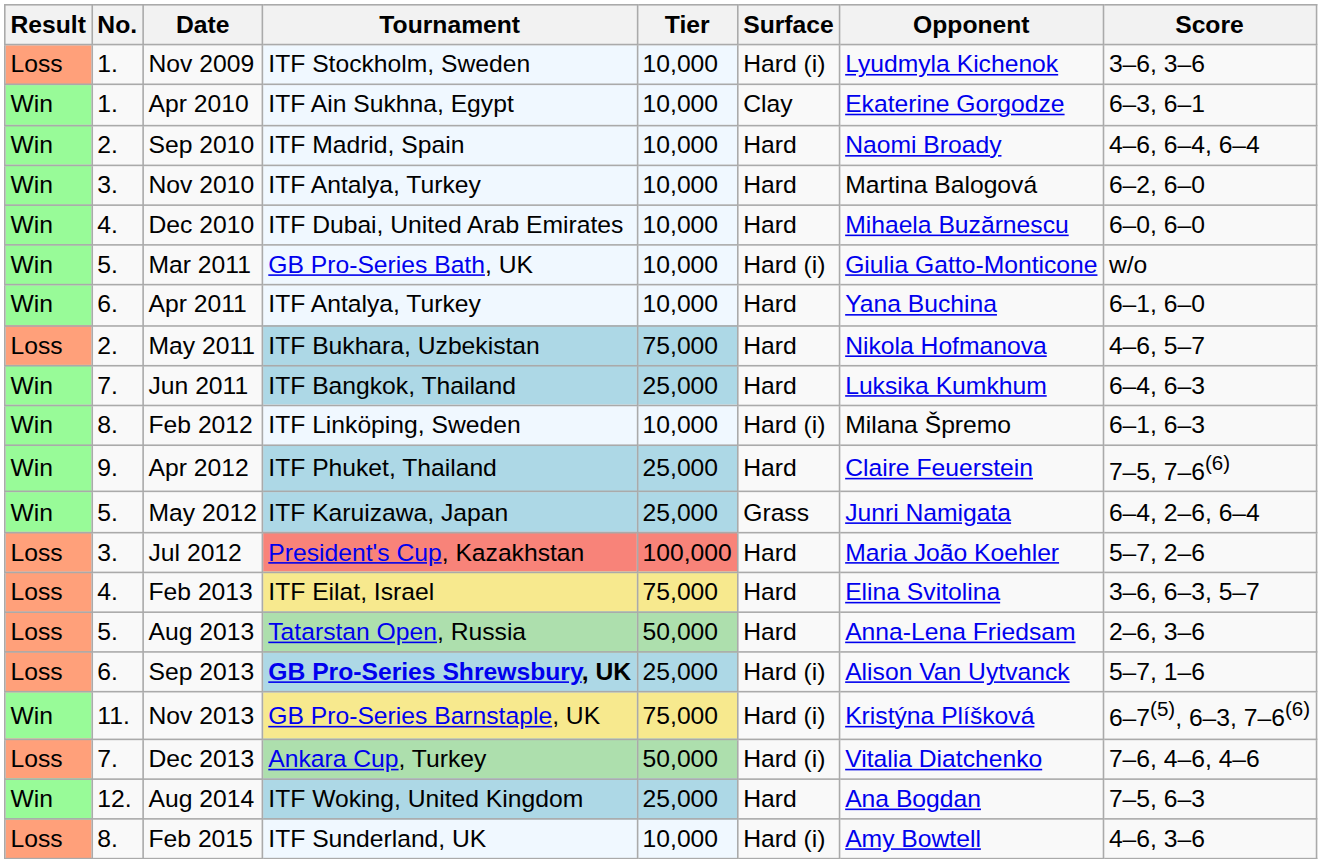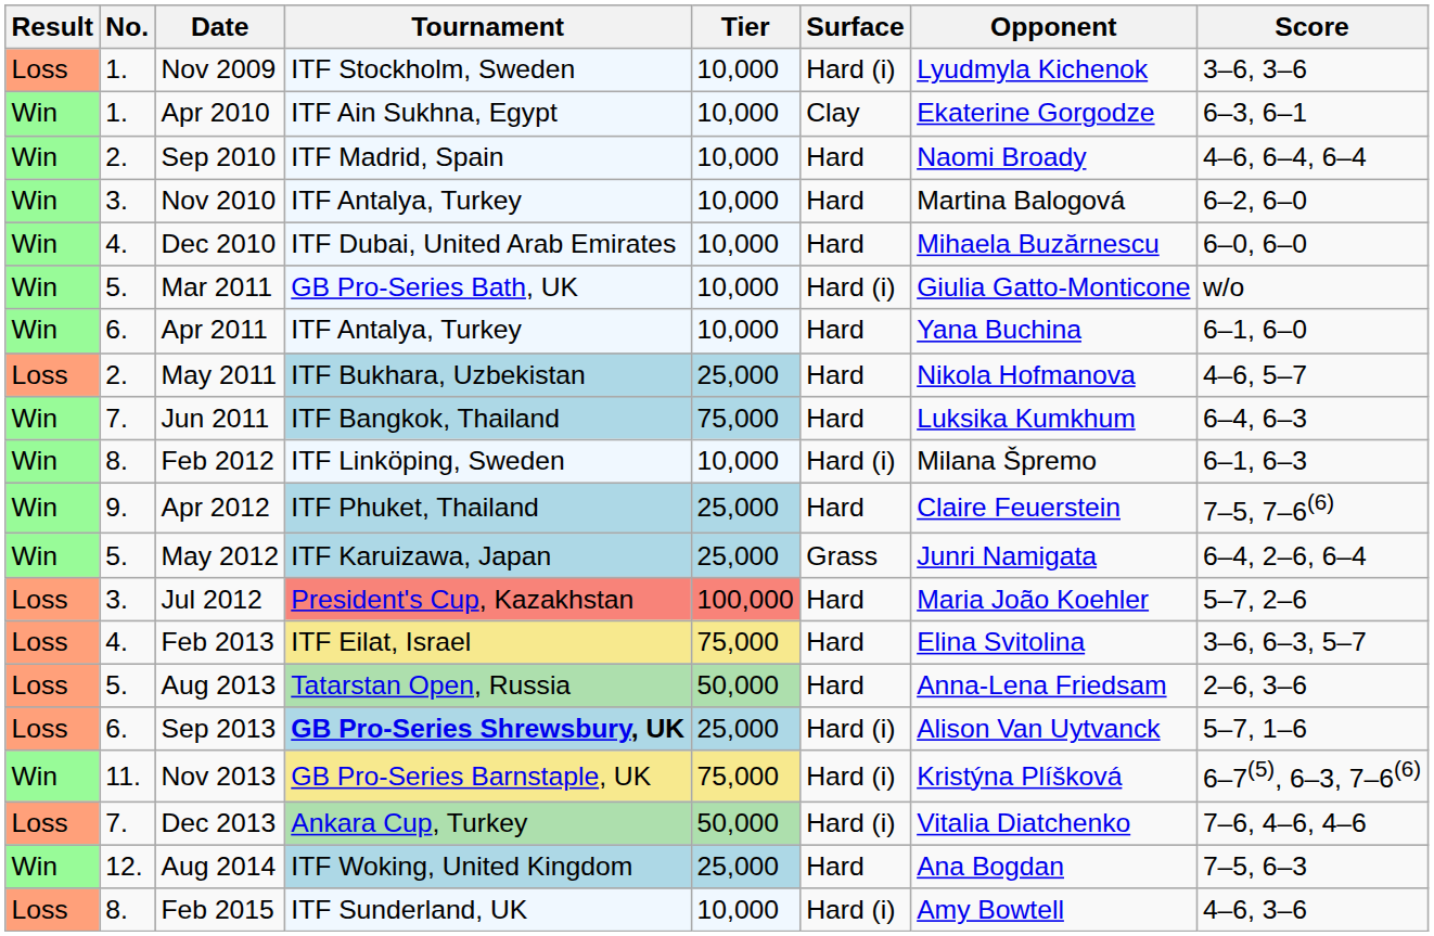 <table class="sortable wikitable" style="font-size:97%;">
 <tr>
 <th>Result</th>
 <th>No.</th>
 <th>Date</th>
 <th>Tournament</th>
 <th>Tier</th>
 <th>Surface</th>
 <th>Opponent</th>
 <th class="unsortable">Score</th>
 </tr>
 <tr>
 <td style="background:#ffa07a;">Loss</td>
 <td>1.</td>
 <td>Nov 2009</td>
 <td style="background:#f0f8ff;">ITF Stockholm, Sweden</td>
 <td style="background:#f0f8ff;">10,000</td>
 <td>Hard (i)</td>
 <td> <a href='#'>Lyudmyla Kichenok</a></td>
 <td>3–6, 3–6</td>
 </tr>
 <tr>
 <td style="background:#98fb98;">Win</td>
 <td>1.</td>
 <td>Apr 2010</td>
 <td style="background:#f0f8ff;">ITF Ain Sukhna, Egypt</td>
 <td style="background:#f0f8ff;">10,000</td>
 <td>Clay</td>
 <td> <a href='#'>Ekaterine Gorgodze</a></td>
 <td>6–3, 6–1</td>
 </tr>
 <tr>
 <td style="background:#98fb98;">Win</td>
 <td>2.</td>
 <td>Sep 2010</td>
 <td style="background:#f0f8ff;">ITF Madrid, Spain</td>
 <td style="background:#f0f8ff;">10,000</td>
 <td>Hard</td>
 <td> <a href='#'>Naomi Broady</a></td>
 <td>4–6, 6–4, 6–4</td>
 </tr>
 <tr>
 <td style="background:#98fb98;">Win</td>
 <td>3.</td>
 <td>Nov 2010</td>
 <td style="background:#f0f8ff;">ITF Antalya, Turkey</td>
 <td style="background:#f0f8ff;">10,000</td>
 <td>Hard</td>
 <td> Martina Balogová</td>
 <td>6–2, 6–0</td>
 </tr>
 <tr>
 <td style="background:#98fb98;">Win</td>
 <td>4.</td>
 <td>Dec 2010</td>
 <td style="background:#f0f8ff;">ITF Dubai, United Arab Emirates</td>
 <td style="background:#f0f8ff;">10,000</td>
 <td>Hard</td>
 <td> <a href='#'>Mihaela Buzărnescu</a></td>
 <td>6–0, 6–0</td>
 </tr>
 <tr>
 <td style="background:#98fb98;">Win</td>
 <td>5.</td>
 <td>Mar 2011</td>
 <td style="background:#f0f8ff;"><a href='#'>GB Pro-Series Bath</a>, UK</td>
 <td style="background:#f0f8ff;">10,000</td>
 <td>Hard (i)</td>
 <td> <a href='#'>Giulia Gatto-Monticone</a></td>
 <td>w/o</td>
 </tr>
 <tr>
 <td style="background:#98fb98;">Win</td>
 <td>6.</td>
 <td>Apr 2011</td>
 <td style="background:#f0f8ff;">ITF Antalya, Turkey</td>
 <td style="background:#f0f8ff;">10,000</td>
 <td>Hard</td>
 <td> <a href='#'>Yana Buchina</a></td>
 <td>6–1, 6–0</td>
 </tr>
 <tr>
 <td style="background:#ffa07a;">Loss</td>
 <td>2.</td>
 <td>May 2011</td>
 <td style="background:lightblue;">ITF Bukhara, Uzbekistan</td>
-<td style="background:lightblue;">75,000</td>
+<td style="background:lightblue;">25,000</td>
 <td>Hard</td>
 <td> <a href='#'>Nikola Hofmanova</a></td>
 <td>4–6, 5–7</td>
 </tr>
 <tr>
 <td style="background:#98fb98;">Win</td>
 <td>7.</td>
 <td>Jun 2011</td>
 <td style="background:lightblue;">ITF Bangkok, Thailand</td>
-<td style="background:lightblue;">25,000</td>
+<td style="background:lightblue;">75,000</td>
 <td>Hard</td>
 <td> <a href='#'>Luksika Kumkhum</a></td>
 <td>6–4, 6–3</td>
 </tr>
 <tr>
 <td style="background:#98fb98;">Win</td>
 <td>8.</td>
 <td>Feb 2012</td>
 <td style="background:#f0f8ff;">ITF Linköping, Sweden</td>
 <td style="background:#f0f8ff;">10,000</td>
 <td>Hard (i)</td>
 <td> Milana Špremo</td>
 <td>6–1, 6–3</td>
 </tr>
 <tr>
 <td style="background:#98fb98;">Win</td>
 <td>9.</td>
 <td>Apr 2012</td>
 <td style="background:lightblue;">ITF Phuket, Thailand</td>
 <td style="background:lightblue;">25,000</td>
 <td>Hard</td>
 <td> <a href='#'>Claire Feuerstein</a></td>
 <td>7–5, 7–6<sup>(6)</sup></td>
 </tr>
 <tr>
 <td style="background:#98fb98;">Win</td>
 <td>5.</td>
 <td>May 2012</td>
 <td style="background:lightblue;">ITF Karuizawa, Japan</td>
 <td style="background:lightblue;">25,000</td>
 <td>Grass</td>
 <td> <a href='#'>Junri Namigata</a></td>
 <td>6–4, 2–6, 6–4</td>
 </tr>
 <tr>
 <td style="background:#ffa07a;">Loss</td>
 <td>3.</td>
 <td>Jul 2012</td>
 <td style="background:#f88379;"><a href='#'>President's Cup</a>, Kazakhstan</td>
 <td style="background:#f88379;">100,000</td>
 <td>Hard</td>
 <td> <a href='#'>Maria João Koehler</a></td>
 <td>5–7, 2–6</td>
 </tr>
 <tr>
 <td style="background:#ffa07a;">Loss</td>
 <td>4.</td>
 <td>Feb 2013</td>
 <td style="background:#f7e98e;">ITF Eilat, Israel</td>
 <td style="background:#f7e98e;">75,000</td>
 <td>Hard</td>
 <td> <a href='#'>Elina Svitolina</a></td>
 <td>3–6, 6–3, 5–7</td>
 </tr>
 <tr>
 <td style="background:#ffa07a;">Loss</td>
 <td>5.</td>
 <td>Aug 2013</td>
 <td style="background:#addfad;"><a href='#'>Tatarstan Open</a>, Russia</td>
 <td style="background:#addfad;">50,000</td>
 <td>Hard</td>
 <td> <a href='#'>Anna-Lena Friedsam</a></td>
 <td>2–6, 3–6</td>
 </tr>
 <tr>
 <td style="background:#ffa07a;">Loss</td>
 <td>6.</td>
 <td>Sep 2013</td>
 <td style="background:lightblue;"><strong><a href='#'>GB Pro-Series Shrewsbury</a>, UK</strong></td>
 <td style="background:lightblue;">25,000</td>
 <td>Hard (i)</td>
 <td> <a href='#'>Alison Van Uytvanck</a></td>
 <td>5–7, 1–6</td>
 </tr>
 <tr>
 <td style="background:#98fb98;">Win</td>
 <td>11.</td>
 <td>Nov 2013</td>
 <td style="background:#f7e98e;"><a href='#'>GB Pro-Series Barnstaple</a>, UK</td>
 <td style="background:#f7e98e;">75,000</td>
 <td>Hard (i)</td>
 <td> <a href='#'>Kristýna Plíšková</a></td>
 <td>6–7<sup>(5)</sup>, 6–3, 7–6<sup>(6)</sup></td>
 </tr>
 <tr>
 <td style="background:#ffa07a;">Loss</td>
 <td>7.</td>
 <td>Dec 2013</td>
 <td style="background:#addfad;"><a href='#'>Ankara Cup</a>, Turkey</td>
 <td style="background:#addfad;">50,000</td>
 <td>Hard (i)</td>
 <td> <a href='#'>Vitalia Diatchenko</a></td>
 <td>7–6, 4–6, 4–6</td>
 </tr>
 <tr>
 <td style="background:#98fb98;">Win</td>
 <td>12.</td>
 <td>Aug 2014</td>
 <td style="background:lightblue;">ITF Woking, United Kingdom</td>
 <td style="background:lightblue;">25,000</td>
 <td>Hard</td>
 <td> <a href='#'>Ana Bogdan</a></td>
 <td>7–5, 6–3</td>
 </tr>
 <tr>
 <td style="background:#ffa07a;">Loss</td>
 <td>8.</td>
 <td>Feb 2015</td>
 <td style="background:#f0f8ff;">ITF Sunderland, UK</td>
 <td style="background:#f0f8ff;">10,000</td>
 <td>Hard (i)</td>
 <td> <a href='#'>Amy Bowtell</a></td>
 <td>4–6, 3–6</td>
 </tr>
 </table>
